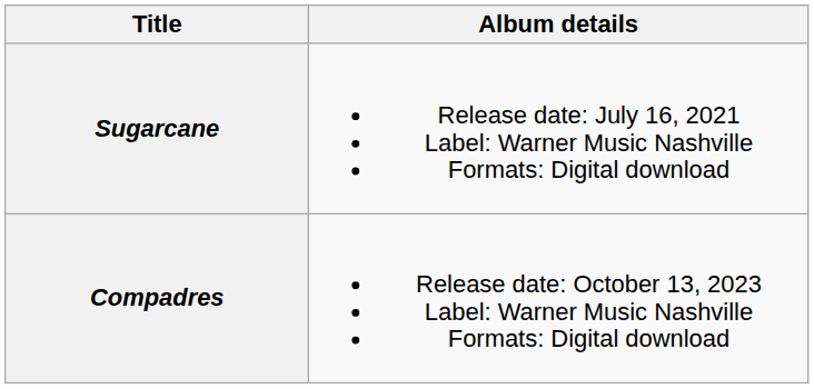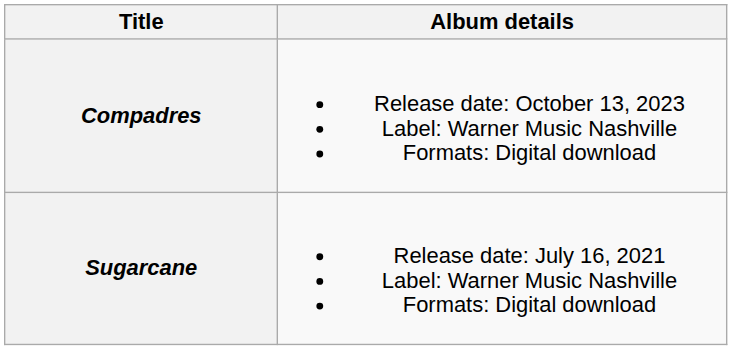 <table class="wikitable plainrowheaders" style="text-align:center;">
 <tr>
 <th style="width:12em;">Title</th>
 <th style="width:20em;">Album details</th>
 </tr>
 <tr>
+<th scope="row"><em>Compadres</em></th>
+<td><br><ul><li>Release date: October 13, 2023</li><li>Label: Warner Music Nashville</li><li>Formats: Digital download</li></ul></td>
+</tr>
+<tr>
 <th scope="row"><em>Sugarcane</em></th>
 <td><br><ul><li>Release date: July 16, 2021</li><li>Label: Warner Music Nashville</li><li>Formats: Digital download</li></ul></td>
 </tr>
-<tr>
-<th scope="row"><em>Compadres</em></th>
-<td><br><ul><li>Release date: October 13, 2023</li><li>Label: Warner Music Nashville</li><li>Formats: Digital download</li></ul></td>
-</tr>
 </table>
